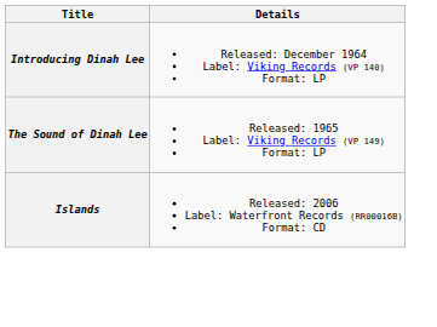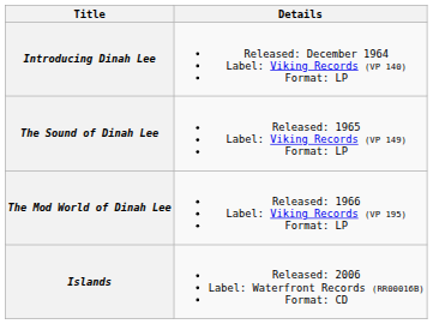 <table class="wikitable plainrowheaders" style="text-align:center;" border="1">
 <tr>
 <th>Title</th>
 <th>Details</th>
 </tr>
 <tr>
 <th scope="row"><em>Introducing Dinah Lee</em></th>
 <td><br><ul><li>Released: December 1964</li><li>Label: <a href='#'>Viking Records</a> <small>(VP 140)</small></li><li>Format: LP</li></ul></td>
 </tr>
 <tr>
 <th scope="row"><em>The Sound of Dinah Lee</em></th>
 <td><br><ul><li>Released: 1965</li><li>Label: <a href='#'>Viking Records</a> <small>(VP 149)</small></li><li>Format: LP</li></ul></td>
 </tr>
 <tr>
+<th scope="row"><em>The Mod World of Dinah Lee</em></th>
+<td><br><ul><li>Released: 1966</li><li>Label: <a href='#'>Viking Records</a> <small>(VP 195)</small></li><li>Format: LP</li></ul></td>
+</tr>
+<tr>
 <th scope="row"><em>Islands</em></th>
 <td><br><ul><li>Released: 2006</li><li>Label: Waterfront Records <small>(RR00016B)</small></li><li>Format: CD</li></ul></td>
 </tr>
 </table>
